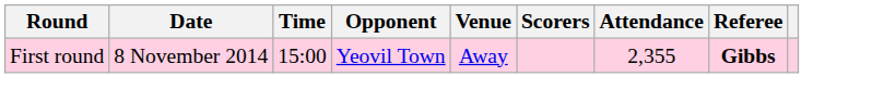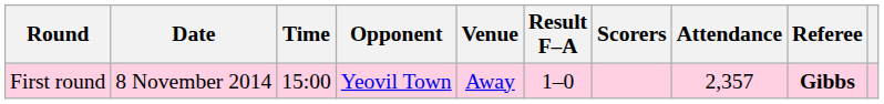 <table class="wikitable" style="text-align:center">
 <tr>
 <th>Round</th>
 <th>Date</th>
 <th>Time</th>
 <th>Opponent</th>
 <th>Venue</th>
+<th>Result<br>F–A</th>
 <th>Scorers</th>
 <th>Attendance</th>
 <th>Referee</th>
 <th></th>
 </tr>
 <tr bgcolor="#ffd0e3">
 <td>First round</td>
 <td>8 November 2014</td>
 <td>15:00</td>
 <td><a href='#'>Yeovil Town</a></td>
 <td><a href='#'>Away</a></td>
+<td>1–0</td>
 <td></td>
-<td>2,355</td>
+<td>2,357</td>
 <td><strong>Gibbs</strong></td>
 <td></td>
 </tr>
 </table>
